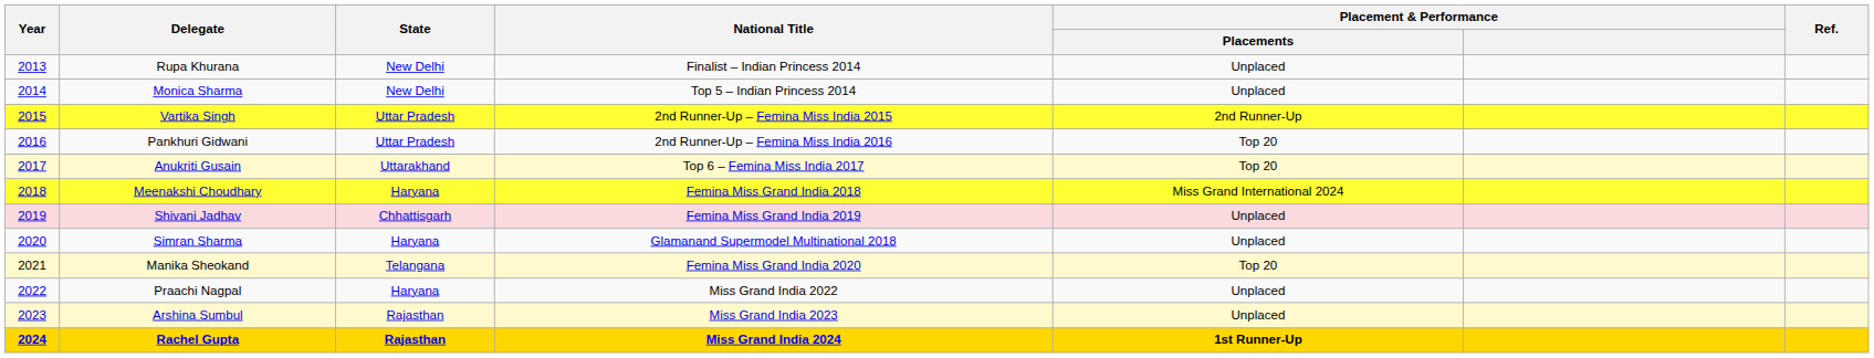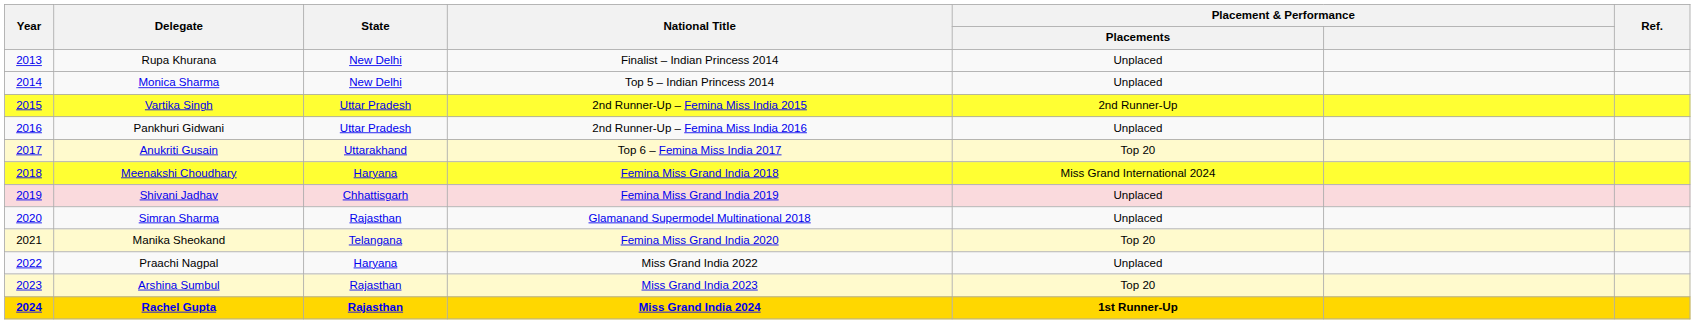 <table class="wikitable" style="text-align:center; line-height:20px; font-size:85%; width:100%;">
 <tr>
 <th rowspan="2"  width=30px>Year</th>
 <th rowspan="2"  width=180px>Delegate</th>
 <th rowspan="2"  width=100px>State</th>
 <th rowspan="2"  width=370px>National Title</th>
 <th colspan="2"  width=350px>Placement & Performance</th>
 <th rowspan="2"  width=50px>Ref.</th>
 </tr>
 <tr>
 <th width=270px>Placements</th>
 <th width=210px></th>
 </tr>
 <tr>
 <td><a href='#'>2013</a></td>
 <td>Rupa Khurana</td>
 <td><a href='#'>New Delhi</a></td>
 <td>Finalist – Indian Princess 2014</td>
 <td>Unplaced</td>
 <td></td>
 <td></td>
 </tr>
 <tr>
 <td><a href='#'>2014</a></td>
 <td><a href='#'>Monica Sharma</a></td>
 <td><a href='#'>New Delhi</a></td>
 <td>Top 5 – Indian Princess 2014</td>
 <td>Unplaced</td>
 <td style="background:;"></td>
 <td></td>
 </tr>
 <tr style="background-color:#FFFF33;">
 <td><a href='#'>2015</a></td>
 <td><a href='#'>Vartika Singh</a></td>
 <td><a href='#'>Uttar Pradesh</a></td>
 <td>2nd Runner-Up – <a href='#'>Femina Miss India 2015</a></td>
 <td>2nd Runner-Up</td>
 <td style="background:;"></td>
 <td></td>
 </tr>
 <tr>
 <td><a href='#'>2016</a></td>
 <td>Pankhuri Gidwani</td>
 <td><a href='#'>Uttar Pradesh</a></td>
 <td>2nd Runner-Up – <a href='#'>Femina Miss India 2016</a></td>
-<td>Top 20</td>
+<td>Unplaced</td>
 <td style="background:;"></td>
 <td></td>
 </tr>
 <tr style="background:#FFFACD;">
 <td><a href='#'>2017</a></td>
 <td><a href='#'>Anukriti Gusain</a></td>
 <td><a href='#'>Uttarakhand</a></td>
 <td>Top 6 – <a href='#'>Femina Miss India 2017</a></td>
 <td>Top 20</td>
 <td style="background:;"></td>
 <td></td>
 </tr>
 <tr style="background-color:#FFFF33;">
 <td><a href='#'>2018</a></td>
 <td><a href='#'>Meenakshi Choudhary</a></td>
 <td><a href='#'>Haryana</a></td>
 <td><a href='#'>Femina Miss Grand India 2018</a></td>
 <td>Miss Grand International 2024</td>
 <td style="background:;"></td>
 <td></td>
 </tr>
 <tr style="background-color:#FADADD;">
 <td><a href='#'>2019</a></td>
 <td><a href='#'>Shivani Jadhav</a></td>
 <td><a href='#'>Chhattisgarh</a></td>
 <td><a href='#'>Femina Miss Grand India 2019</a></td>
 <td>Unplaced</td>
 <td style="background:;"></td>
 <td></td>
 </tr>
 <tr>
 <td><a href='#'>2020</a></td>
 <td><a href='#'>Simran Sharma</a></td>
-<td><a href='#'>Haryana</a></td>
+<td><a href='#'>Rajasthan</a></td>
 <td><a href='#'>Glamanand Supermodel Multinational 2018</a></td>
 <td>Unplaced</td>
 <td style="background:;"></td>
 <td></td>
 </tr>
 <tr style="background:#FFFACD;">
 <td>2021</td>
 <td>Manika Sheokand</td>
 <td><a href='#'>Telangana</a></td>
 <td><a href='#'>Femina Miss Grand India 2020</a></td>
 <td>Top 20</td>
 <td style="background:;"></td>
 <td></td>
 </tr>
 <tr>
 <td><a href='#'>2022</a></td>
 <td>Praachi Nagpal</td>
 <td><a href='#'>Haryana</a></td>
 <td>Miss Grand India 2022</td>
 <td>Unplaced</td>
 <td style="background:;"></td>
 <td></td>
 </tr>
 <tr style="background:#FFFACD;">
 <td><a href='#'>2023</a></td>
 <td><a href='#'>Arshina Sumbul</a></td>
 <td><a href='#'>Rajasthan</a></td>
 <td><a href='#'>Miss Grand India 2023</a></td>
-<td>Unplaced</td>
+<td>Top 20</td>
 <td style="background:;"></td>
 <td></td>
 </tr>
 <tr style="background-color:gold; font-weight: bold">
 <td><a href='#'>2024</a></td>
 <td><a href='#'>Rachel Gupta</a></td>
 <td><a href='#'>Rajasthan</a></td>
 <td><a href='#'>Miss Grand India 2024</a></td>
 <td>1st Runner-Up</td>
 <td style="background:;"></td>
 <td></td>
 </tr>
 </table>
